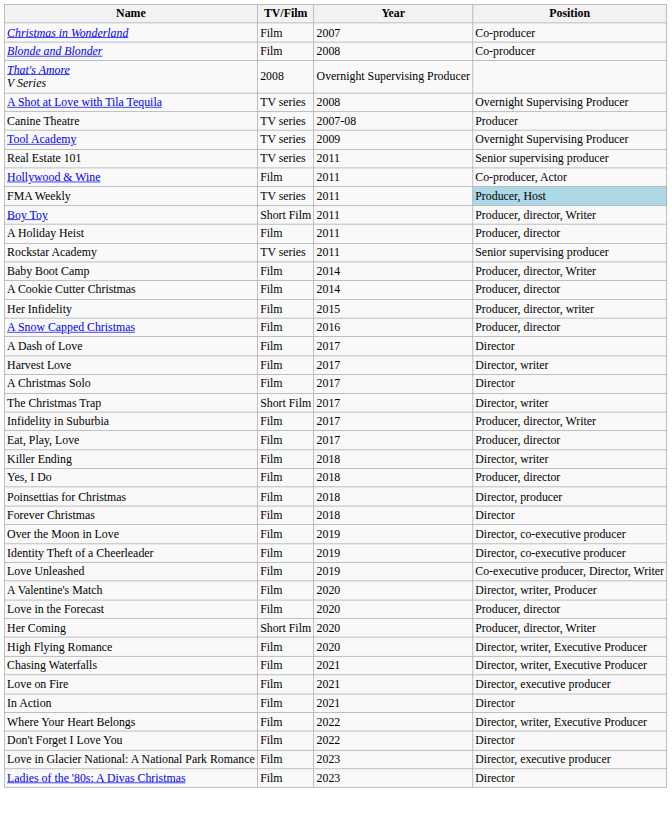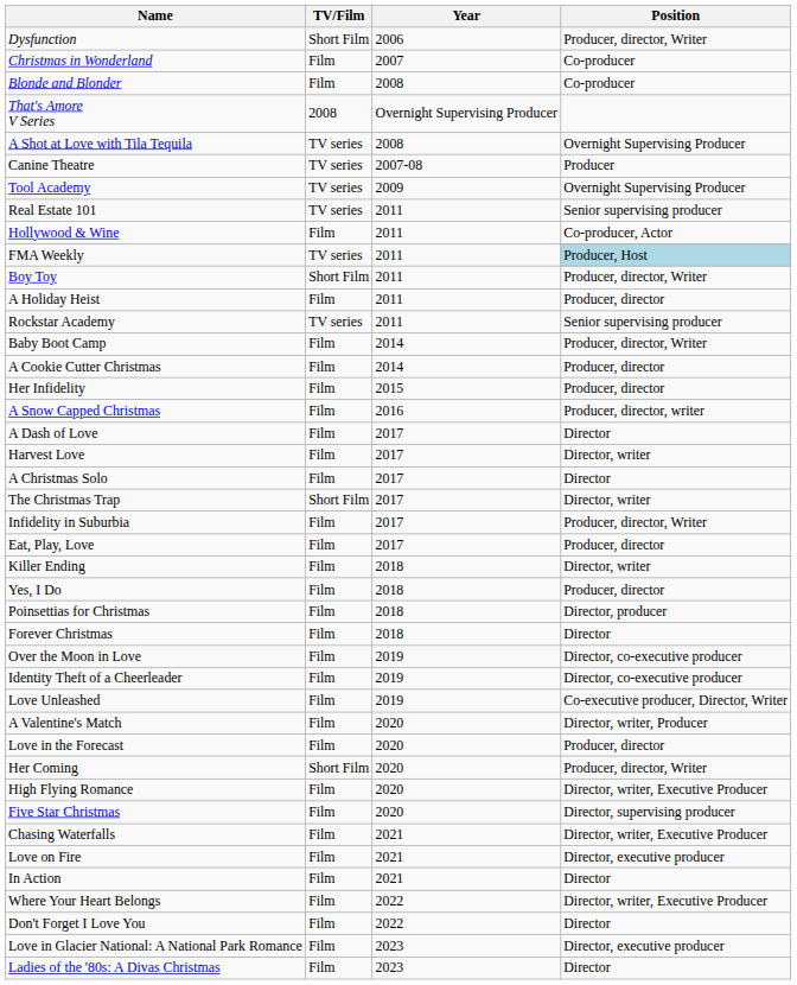 <table class="wikitable">
 <tr>
 <th>Name</th>
 <th>TV/Film</th>
 <th>Year</th>
 <th>Position</th>
+</tr>
+<tr>
+<td><em>Dysfunction</em></td>
+<td>Short Film</td>
+<td>2006</td>
+<td>Producer, director, Writer</td>
 </tr>
 <tr>
 <td><em><a href='#'>Christmas in Wonderland</a></em></td>
 <td>Film</td>
 <td>2007</td>
 <td>Co-producer</td>
 </tr>
 <tr>
 <td><em><a href='#'>Blonde and Blonder</a></em></td>
 <td>Film</td>
 <td>2008</td>
 <td>Co-producer</td>
 </tr>
 <tr>
 <td><em><a href='#'>That's Amore</a><br>V Series</td>
 <td>2008</td>
 <td>Overnight Supervising Producer</td>
 </tr>
 <tr>
 <td></em><a href='#'>A Shot at Love with Tila Tequila</a><em></td>
 <td>TV series</td>
 <td>2008</td>
 <td>Overnight Supervising Producer</td>
 </tr>
 <tr>
 <td></em>Canine Theatre<em></td>
 <td>TV series</td>
 <td>2007-08</td>
 <td>Producer</td>
 </tr>
 <tr>
 <td></em><a href='#'>Tool Academy</a><em></td>
 <td>TV series</td>
 <td>2009</td>
 <td>Overnight Supervising Producer</td>
 </tr>
 <tr>
 <td></em>Real Estate 101<em></td>
 <td>TV series</td>
 <td>2011</td>
 <td>Senior supervising producer</td>
 </tr>
 <tr>
 <td></em><a href='#'>Hollywood & Wine</a><em></td>
 <td>Film</td>
 <td>2011</td>
 <td>Co-producer, Actor</td>
 </tr>
 <tr>
 <td></em>FMA Weekly<em></td>
 <td>TV series</td>
 <td>2011</td>
 <td style="background: lightblue;">Producer, Host</td>
 </tr>
 <tr>
 <td></em><a href='#'>Boy Toy</a><em></td>
 <td>Short Film</td>
 <td>2011</td>
 <td>Producer, director, Writer</td>
 </tr>
 <tr>
 <td></em>A Holiday Heist<em></td>
 <td>Film</td>
 <td>2011</td>
 <td>Producer, director</td>
 </tr>
 <tr>
 <td></em>Rockstar Academy<em></td>
 <td>TV series</td>
 <td>2011</td>
 <td>Senior supervising producer</td>
 </tr>
 <tr>
 <td></em>Baby Boot Camp<em></td>
 <td>Film</td>
 <td>2014</td>
 <td>Producer, director, Writer</td>
 </tr>
 <tr>
 <td></em>A Cookie Cutter Christmas<em></td>
 <td>Film</td>
 <td>2014</td>
 <td>Producer, director</td>
 </tr>
 <tr>
 <td></em>Her Infidelity<em></td>
 <td>Film</td>
 <td>2015</td>
-<td>Producer, director, writer</td>
+<td>Producer, director</td>
 </tr>
 <tr>
 <td></em><a href='#'>A Snow Capped Christmas</a><em></td>
 <td>Film</td>
 <td>2016</td>
-<td>Producer, director</td>
+<td>Producer, director, writer</td>
 </tr>
 <tr>
 <td></em>A Dash of Love<em></td>
 <td>Film</td>
 <td>2017</td>
 <td>Director</td>
 </tr>
 <tr>
 <td></em>Harvest Love<em></td>
 <td>Film</td>
 <td>2017</td>
 <td>Director, writer</td>
 </tr>
 <tr>
 <td></em>A Christmas Solo<em></td>
 <td>Film</td>
 <td>2017</td>
 <td>Director</td>
 </tr>
 <tr>
 <td></em>The Christmas Trap<em></td>
 <td>Short Film</td>
 <td>2017</td>
 <td>Director, writer</td>
 </tr>
 <tr>
 <td></em>Infidelity in Suburbia<em></td>
 <td>Film</td>
 <td>2017</td>
 <td>Producer, director, Writer</td>
 </tr>
 <tr>
 <td></em>Eat, Play, Love<em></td>
 <td>Film</td>
 <td>2017</td>
 <td>Producer, director</td>
 </tr>
 <tr>
 <td></em>Killer Ending<em></td>
 <td>Film</td>
 <td>2018</td>
 <td>Director, writer</td>
 </tr>
 <tr>
 <td></em>Yes, I Do<em></td>
 <td>Film</td>
 <td>2018</td>
 <td>Producer, director</td>
 </tr>
 <tr>
 <td></em>Poinsettias for Christmas<em></td>
 <td>Film</td>
 <td>2018</td>
 <td>Director, producer</td>
 </tr>
 <tr>
 <td></em>Forever Christmas<em></td>
 <td>Film</td>
 <td>2018</td>
 <td>Director</td>
 </tr>
 <tr>
 <td></em>Over the Moon in Love<em></td>
 <td>Film</td>
 <td>2019</td>
 <td>Director, co-executive producer</td>
 </tr>
 <tr>
 <td></em>Identity Theft of a Cheerleader<em></td>
 <td>Film</td>
 <td>2019</td>
 <td>Director, co-executive producer</td>
 </tr>
 <tr>
 <td></em>Love Unleashed<em></td>
 <td>Film</td>
 <td>2019</td>
 <td>Co-executive producer, Director, Writer</td>
 </tr>
 <tr>
 <td></em>A Valentine's Match<em></td>
 <td>Film</td>
 <td>2020</td>
 <td>Director, writer, Producer</td>
 </tr>
 <tr>
 <td></em>Love in the Forecast<em></td>
 <td>Film</td>
 <td>2020</td>
 <td>Producer, director</td>
 </tr>
 <tr>
 <td></em>Her Coming<em></td>
 <td>Short Film</td>
 <td>2020</td>
 <td>Producer, director, Writer</td>
 </tr>
 <tr>
 <td></em>High Flying Romance<em></td>
 <td>Film</td>
 <td>2020</td>
 <td>Director, writer, Executive Producer</td>
 </tr>
 <tr>
+<td></em><a href='#'>Five Star Christmas</a><em></td>
+<td>Film</td>
+<td>2020</td>
+<td>Director, supervising producer</td>
+</tr>
+<tr>
 <td></em>Chasing Waterfalls<em></td>
 <td>Film</td>
 <td>2021</td>
 <td>Director, writer, Executive Producer</td>
 </tr>
 <tr>
 <td></em>Love on Fire<em></td>
 <td>Film</td>
 <td>2021</td>
 <td>Director, executive producer</td>
 </tr>
 <tr>
 <td></em>In Action<em></td>
 <td>Film</td>
 <td>2021</td>
 <td>Director</td>
 </tr>
 <tr>
 <td></em>Where Your Heart Belongs<em></td>
 <td>Film</td>
 <td>2022</td>
 <td>Director, writer, Executive Producer</td>
 </tr>
 <tr>
 <td></em>Don't Forget I Love You<em></td>
 <td>Film</td>
 <td>2022</td>
 <td>Director</td>
 </tr>
 <tr>
 <td></em>Love in Glacier National: A National Park Romance<em></td>
 <td>Film</td>
 <td>2023</td>
 <td>Director, executive producer</td>
 </tr>
 <tr>
 <td></em><a href='#'>Ladies of the '80s: A Divas Christmas</a><em></td>
 <td>Film</td>
 <td>2023</td>
 <td>Director</td>
 </tr>
 </table>
